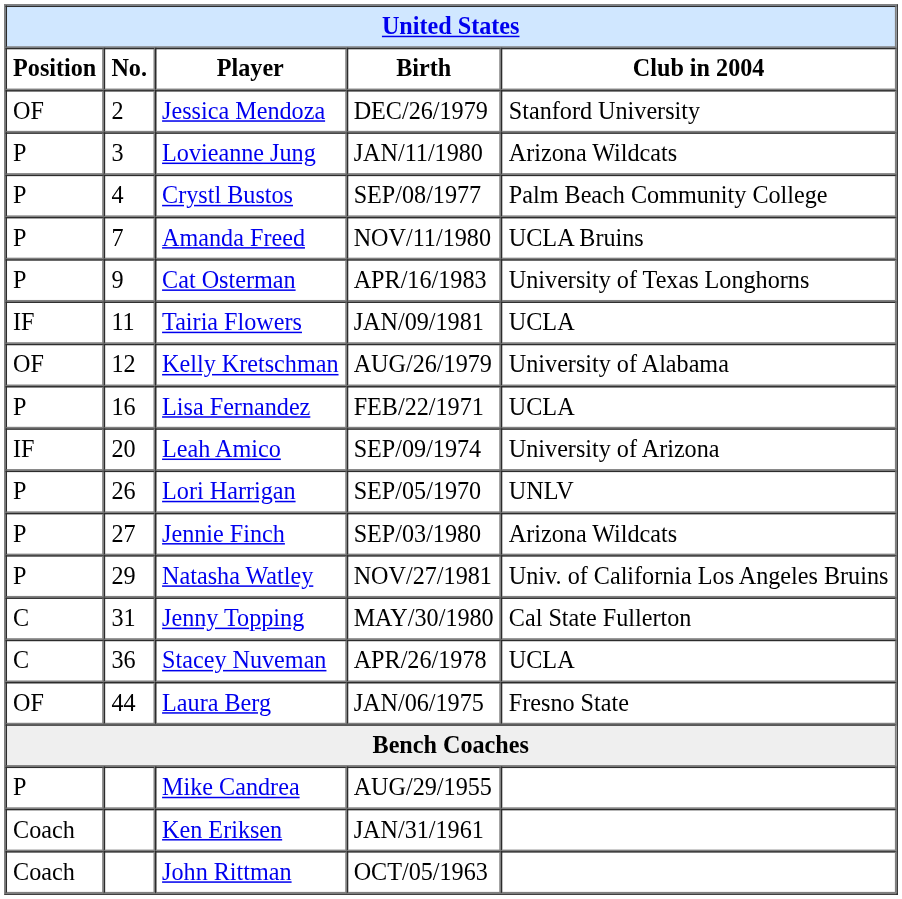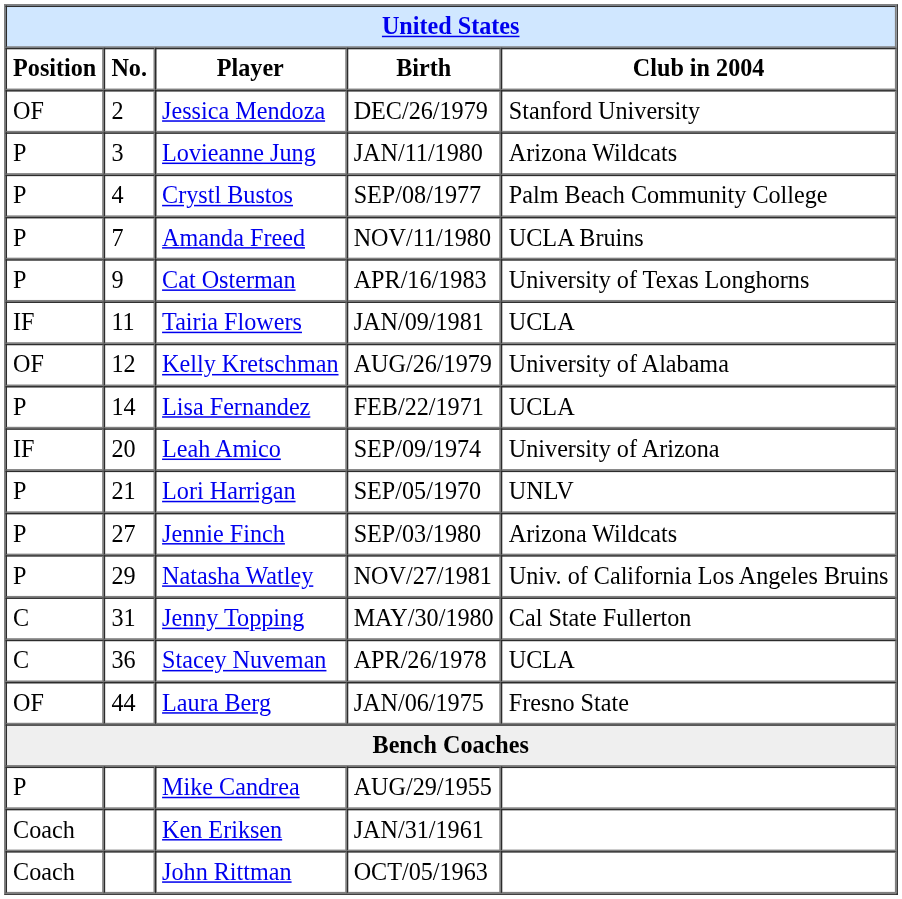 <table border=1 cellpadding=4 cellspacing=0>
 <tr>
 <th colspan=5 bgcolor=#d0e7ff><a href='#'>United States</a></th>
 </tr>
 <tr>
 <th>Position</th>
 <th>No.</th>
 <th>Player</th>
 <th>Birth</th>
 <th>Club in 2004</th>
 </tr>
 <tr>
 <td>OF</td>
 <td>2</td>
 <td><a href='#'>Jessica Mendoza</a></td>
 <td>DEC/26/1979</td>
 <td>Stanford University</td>
 </tr>
 <tr>
 <td>P</td>
 <td>3</td>
 <td><a href='#'>Lovieanne Jung</a></td>
 <td>JAN/11/1980</td>
 <td>Arizona Wildcats</td>
 </tr>
 <tr>
 <td>P</td>
 <td>4</td>
 <td><a href='#'>Crystl Bustos</a></td>
 <td>SEP/08/1977</td>
 <td>Palm Beach Community College</td>
 </tr>
 <tr>
 <td>P</td>
 <td>7</td>
 <td><a href='#'>Amanda Freed</a></td>
 <td>NOV/11/1980</td>
 <td>UCLA Bruins</td>
 </tr>
 <tr>
 <td>P</td>
 <td>9</td>
 <td><a href='#'>Cat Osterman</a></td>
 <td>APR/16/1983</td>
 <td>University of Texas Longhorns</td>
 </tr>
 <tr>
 <td>IF</td>
 <td>11</td>
 <td><a href='#'>Tairia Flowers</a></td>
 <td>JAN/09/1981</td>
 <td>UCLA</td>
 </tr>
 <tr>
 <td>OF</td>
 <td>12</td>
 <td><a href='#'>Kelly Kretschman</a></td>
 <td>AUG/26/1979</td>
 <td>University of Alabama</td>
 </tr>
 <tr>
 <td>P</td>
-<td>16</td>
+<td>14</td>
 <td><a href='#'>Lisa Fernandez</a></td>
 <td>FEB/22/1971</td>
 <td>UCLA</td>
 </tr>
 <tr>
 <td>IF</td>
 <td>20</td>
 <td><a href='#'>Leah Amico</a></td>
 <td>SEP/09/1974</td>
 <td>University of Arizona</td>
 </tr>
 <tr>
 <td>P</td>
-<td>26</td>
+<td>21</td>
 <td><a href='#'>Lori Harrigan</a></td>
 <td>SEP/05/1970</td>
 <td>UNLV</td>
 </tr>
 <tr>
 <td>P</td>
 <td>27</td>
 <td><a href='#'>Jennie Finch</a></td>
 <td>SEP/03/1980</td>
 <td>Arizona Wildcats</td>
 </tr>
 <tr>
 <td>P</td>
 <td>29</td>
 <td><a href='#'>Natasha Watley</a></td>
 <td>NOV/27/1981</td>
 <td>Univ. of California Los Angeles Bruins</td>
 </tr>
 <tr>
 <td>C</td>
 <td>31</td>
 <td><a href='#'>Jenny Topping</a></td>
 <td>MAY/30/1980</td>
 <td>Cal State Fullerton</td>
 </tr>
 <tr>
 <td>C</td>
 <td>36</td>
 <td><a href='#'>Stacey Nuveman</a></td>
 <td>APR/26/1978</td>
 <td>UCLA</td>
 </tr>
 <tr>
 <td>OF</td>
 <td>44</td>
 <td><a href='#'>Laura Berg</a></td>
 <td>JAN/06/1975</td>
 <td>Fresno State</td>
 </tr>
 <tr>
 <th colspan=5 bgcolor=#efefef><strong>Bench Coaches</strong></th>
 </tr>
 <tr>
 <td>P</td>
 <td></td>
 <td><a href='#'>Mike Candrea</a></td>
 <td>AUG/29/1955</td>
 <td></td>
 </tr>
 <tr>
 <td>Coach</td>
 <td></td>
 <td><a href='#'>Ken Eriksen</a></td>
 <td>JAN/31/1961</td>
 <td></td>
 </tr>
 <tr>
 <td>Coach</td>
 <td></td>
 <td><a href='#'>John Rittman</a></td>
 <td>OCT/05/1963</td>
 <td></td>
 </tr>
 </table>
